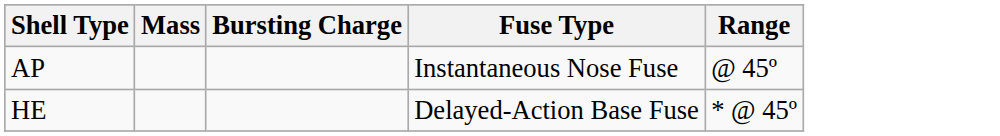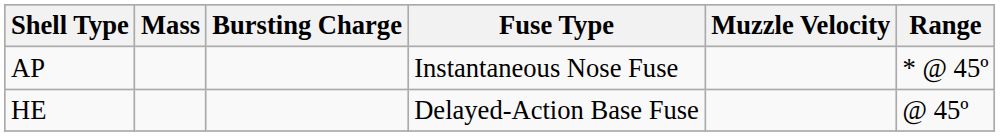 <table class="wikitable">
 <tr>
 <th>Shell Type</th>
 <th>Mass</th>
 <th>Bursting Charge</th>
 <th>Fuse Type</th>
+<th>Muzzle Velocity</th>
 <th>Range</th>
 </tr>
 <tr>
 <td>AP</td>
 <td></td>
 <td></td>
 <td>Instantaneous Nose Fuse</td>
-<td> @ 45º</td>
+<td></td>
+<td>* @ 45º</td>
 </tr>
 <tr>
 <td>HE</td>
 <td></td>
 <td></td>
 <td>Delayed-Action Base Fuse</td>
-<td>* @ 45º</td>
+<td></td>
+<td> @ 45º</td>
 </tr>
 </table>
